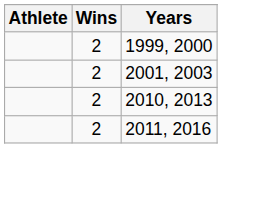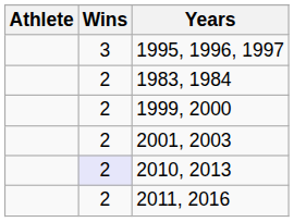 <table class="wikitable">
 <tr>
 </tr>
 <tr>
 <th>Athlete</th>
 <th>Wins</th>
 <th>Years</th>
+</tr>
+<tr>
+<td></td>
+<td align=center>3</td>
+<td>1995, 1996, 1997</td>
+</tr>
+<tr>
+<td></td>
+<td align=center>2</td>
+<td>1983, 1984</td>
 </tr>
 <tr>
 <td></td>
 <td align=center>2</td>
 <td>1999, 2000</td>
 </tr>
 <tr>
 <td></td>
 <td align=center>2</td>
 <td>2001, 2003</td>
 </tr>
 <tr>
 <td></td>
-<td align=center>2</td>
+<td align=center style="background: lavender;">2</td>
 <td>2010, 2013</td>
 </tr>
 <tr>
 <td></td>
 <td align=center>2</td>
 <td>2011, 2016</td>
 </tr>
 </table>
